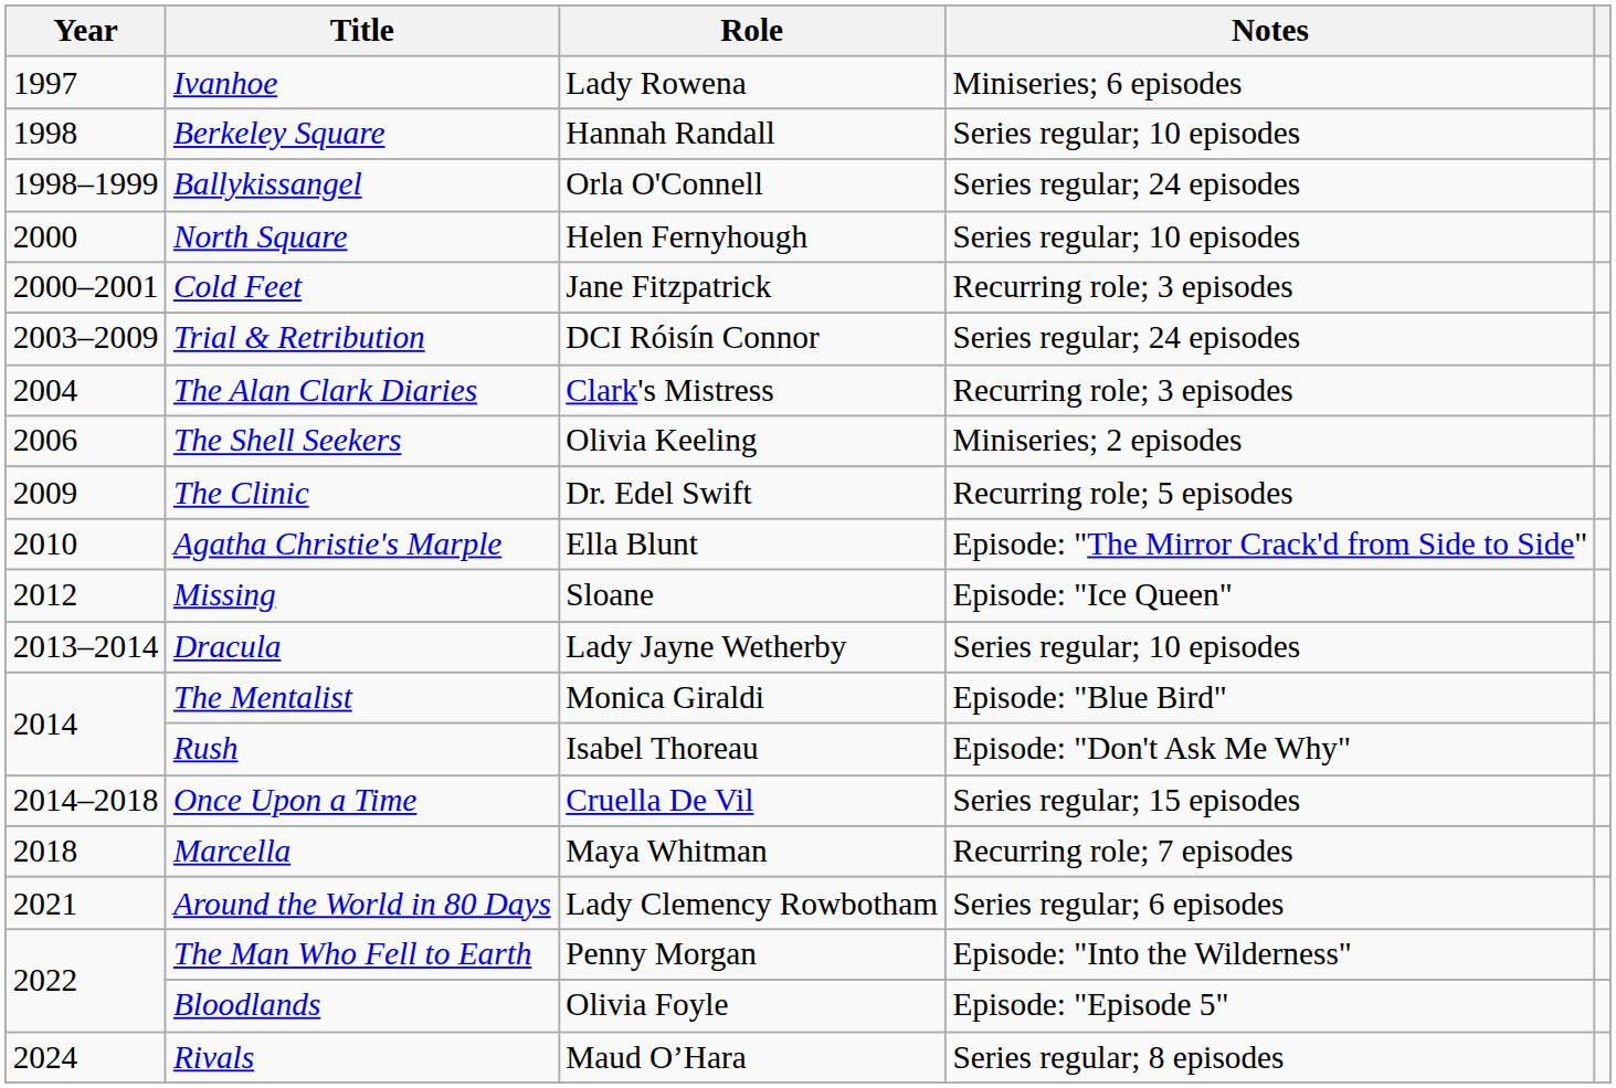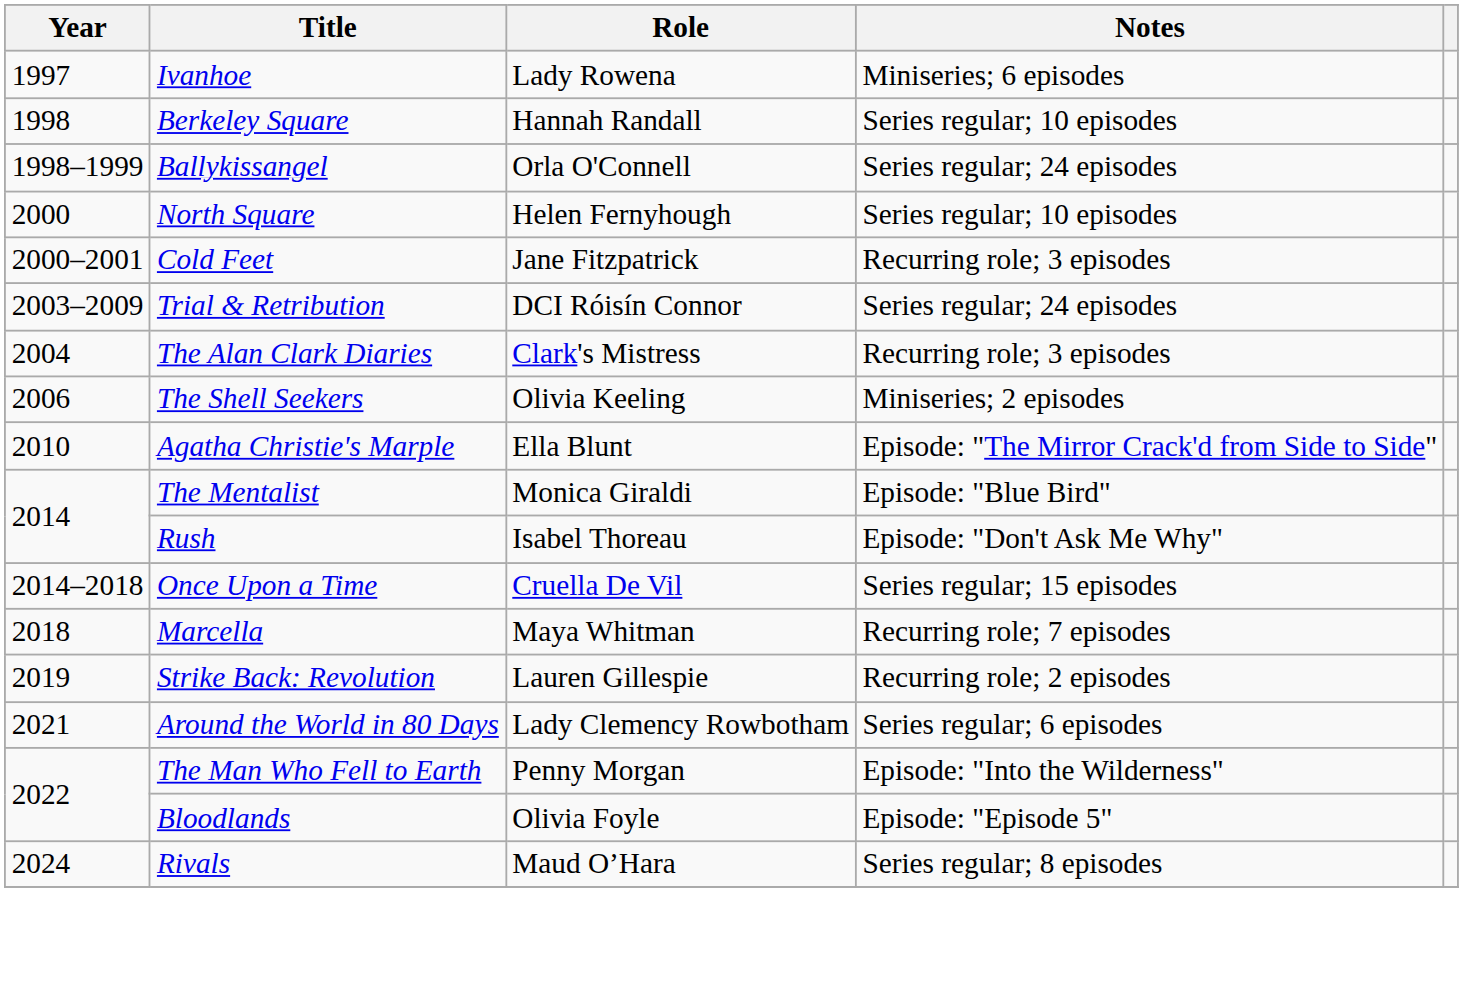 <table class="wikitable sortable">
 <tr>
 <th>Year</th>
 <th>Title</th>
 <th>Role</th>
 <th class="unsortable">Notes</th>
 <th class="unsortable"></th>
 </tr>
 <tr>
 <td>1997</td>
 <td><em><a href='#'>Ivanhoe</a></em></td>
 <td>Lady Rowena</td>
 <td>Miniseries; 6 episodes</td>
 <td></td>
 </tr>
 <tr>
 <td>1998</td>
 <td><em><a href='#'>Berkeley Square</a></em></td>
 <td>Hannah Randall</td>
 <td>Series regular; 10 episodes</td>
 <td></td>
 </tr>
 <tr>
 <td>1998–1999</td>
 <td><em><a href='#'>Ballykissangel</a></em></td>
 <td>Orla O'Connell</td>
 <td>Series regular; 24 episodes</td>
 <td></td>
 </tr>
 <tr>
 <td>2000</td>
 <td><em><a href='#'>North Square</a></em></td>
 <td>Helen Fernyhough</td>
 <td>Series regular; 10 episodes</td>
 <td></td>
 </tr>
 <tr>
 <td>2000–2001</td>
 <td><em><a href='#'>Cold Feet</a></em></td>
 <td>Jane Fitzpatrick</td>
 <td>Recurring role; 3 episodes</td>
 <td></td>
 </tr>
 <tr>
 <td>2003–2009</td>
 <td><em><a href='#'>Trial & Retribution</a></em></td>
 <td>DCI Róisín Connor</td>
 <td>Series regular; 24 episodes</td>
 <td></td>
 </tr>
 <tr>
 <td>2004</td>
 <td><em><a href='#'>The Alan Clark Diaries</a></em></td>
 <td><a href='#'>Clark</a>'s Mistress</td>
 <td>Recurring role; 3 episodes</td>
 <td></td>
 </tr>
 <tr>
 <td>2006</td>
 <td><em><a href='#'>The Shell Seekers</a></em></td>
 <td>Olivia Keeling</td>
 <td>Miniseries; 2 episodes</td>
 <td></td>
 </tr>
 <tr>
-<td>2009</td>
-<td><em><a href='#'>The Clinic</a></em></td>
-<td>Dr. Edel Swift</td>
-<td>Recurring role; 5 episodes</td>
-<td></td>
-</tr>
-<tr>
 <td>2010</td>
 <td><em><a href='#'>Agatha Christie's Marple</a></em></td>
 <td>Ella Blunt</td>
 <td>Episode: "<a href='#'>The Mirror Crack'd from Side to Side</a>"</td>
-<td></td>
-</tr>
-<tr>
-<td>2012</td>
-<td><em><a href='#'>Missing</a></em></td>
-<td>Sloane</td>
-<td>Episode: "Ice Queen"</td>
-<td></td>
-</tr>
-<tr>
-<td>2013–2014</td>
-<td><em><a href='#'>Dracula</a></em></td>
-<td>Lady Jayne Wetherby</td>
-<td>Series regular; 10 episodes</td>
 <td></td>
 </tr>
 <tr>
 <td rowspan="2">2014</td>
 <td><em><a href='#'>The Mentalist</a></em></td>
 <td>Monica Giraldi</td>
 <td>Episode: "Blue Bird"</td>
 <td></td>
 </tr>
 <tr>
 <td><em><a href='#'>Rush</a></em></td>
 <td>Isabel Thoreau</td>
 <td>Episode: "Don't Ask Me Why"</td>
 <td></td>
 </tr>
 <tr>
 <td>2014–2018</td>
 <td><em><a href='#'>Once Upon a Time</a></em></td>
 <td><a href='#'>Cruella De Vil</a></td>
 <td>Series regular; 15 episodes</td>
 <td></td>
 </tr>
 <tr>
 <td>2018</td>
 <td><em><a href='#'>Marcella</a></em></td>
 <td>Maya Whitman</td>
 <td>Recurring role; 7 episodes</td>
+<td></td>
+</tr>
+<tr>
+<td>2019</td>
+<td><em><a href='#'>Strike Back: Revolution</a></em></td>
+<td>Lauren Gillespie</td>
+<td>Recurring role; 2 episodes</td>
 <td></td>
 </tr>
 <tr>
 <td>2021</td>
 <td><em><a href='#'>Around the World in 80 Days</a></em></td>
 <td>Lady Clemency Rowbotham</td>
 <td>Series regular; 6 episodes</td>
 <td></td>
 </tr>
 <tr>
 <td rowspan="2">2022</td>
 <td><em><a href='#'>The Man Who Fell to Earth</a></em></td>
 <td>Penny Morgan</td>
 <td>Episode: "Into the Wilderness"</td>
 <td></td>
 </tr>
 <tr>
 <td><em><a href='#'>Bloodlands</a></em></td>
 <td>Olivia Foyle</td>
 <td>Episode: "Episode 5"</td>
 <td></td>
 </tr>
 <tr>
 <td>2024</td>
 <td><em><a href='#'>Rivals</a></em></td>
 <td>Maud O’Hara</td>
 <td>Series regular; 8 episodes</td>
 <td></td>
 </tr>
 <tr>
 </tr>
 </table>
